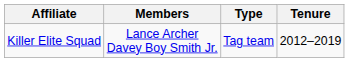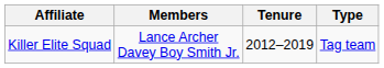 <table class="wikitable sortable" style="text-align:center;">
 <tr>
 <th>Affiliate</th>
 <th>Members</th>
+<th>Tenure</th>
 <th>Type</th>
-<th>Tenure</th>
 </tr>
 <tr>
 <td><a href='#'>Killer Elite Squad</a></td>
 <td><a href='#'>Lance Archer</a><br><a href='#'>Davey Boy Smith Jr.</a></td>
+<td>2012–2019</td>
 <td><a href='#'>Tag team</a></td>
-<td>2012–2019</td>
 </tr>
 </table>
